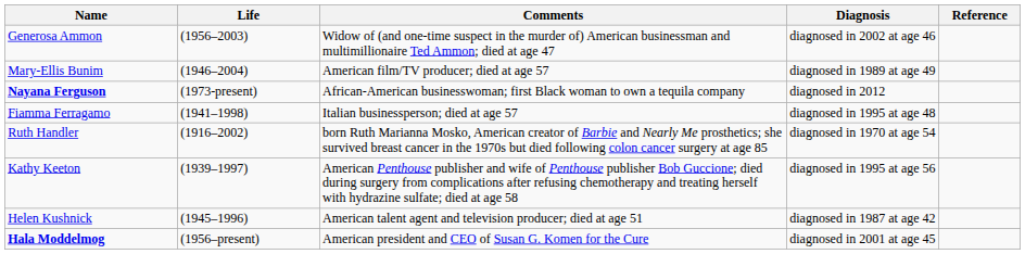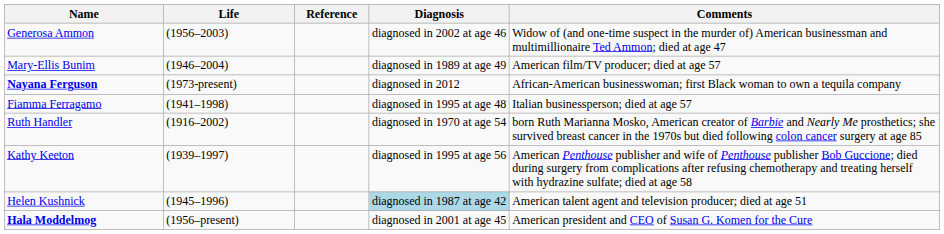 <table class=wikitable>
 <tr>
 <th style="width:17%;">Name</th>
 <th style="width:14%;">Life</th>
+<th style="width:8%;">Reference</th>
+<th style="width:15%;">Diagnosis</th>
 <th style="width:46%;">Comments</th>
-<th style="width:15%;">Diagnosis</th>
-<th style="width:8%;">Reference</th>
 </tr>
 <tr valign="top">
 <td><a href='#'>Generosa Ammon</a></td>
 <td>(1956–2003)</td>
+<td></td>
+<td>diagnosed in 2002 at age 46</td>
 <td>Widow of (and one-time suspect in the murder of) American businessman and multimillionaire <a href='#'>Ted Ammon</a>; died at age 47</td>
-<td>diagnosed in 2002 at age 46</td>
-<td></td>
 </tr>
 <tr valign="top">
 <td><a href='#'>Mary-Ellis Bunim</a></td>
 <td>(1946–2004)</td>
+<td></td>
+<td>diagnosed in 1989 at age 49</td>
 <td>American film/TV producer; died at age 57</td>
-<td>diagnosed in 1989 at age 49</td>
-<td></td>
 </tr>
 <tr valign="top">
 <td><strong><a href='#'>Nayana Ferguson</a></strong></td>
 <td>(1973-present)</td>
+<td></td>
+<td>diagnosed in 2012</td>
 <td>African-American businesswoman; first Black woman to own a tequila company</td>
-<td>diagnosed in 2012</td>
-<td></td>
 </tr>
 <tr valign="top">
 <td><a href='#'>Fiamma Ferragamo</a></td>
 <td>(1941–1998)</td>
+<td></td>
+<td>diagnosed in 1995 at age 48</td>
 <td>Italian businessperson; died at age 57</td>
-<td>diagnosed in 1995 at age 48</td>
-<td></td>
 </tr>
 <tr valign="top">
 <td><a href='#'>Ruth Handler</a></td>
 <td>(1916–2002)</td>
+<td></td>
+<td>diagnosed in 1970 at age 54</td>
 <td>born Ruth Marianna Mosko, American creator of <em><a href='#'>Barbie</a></em> and <em>Nearly Me</em> prosthetics; she survived breast cancer in the 1970s but died following <a href='#'>colon cancer</a> surgery at age 85</td>
-<td>diagnosed in 1970 at age 54</td>
-<td></td>
 </tr>
 <tr valign="top">
 <td><a href='#'>Kathy Keeton</a></td>
 <td>(1939–1997)</td>
+<td></td>
+<td>diagnosed in 1995 at age 56</td>
 <td>American <a href='#'><em>Penthouse</em></a> publisher and wife of <a href='#'><em>Penthouse</em></a> publisher <a href='#'>Bob Guccione</a>; died during surgery from complications after refusing chemotherapy and treating herself with hydrazine sulfate; died at age 58</td>
-<td>diagnosed in 1995 at age 56</td>
-<td></td>
 </tr>
 <tr valign="top">
 <td><a href='#'>Helen Kushnick</a></td>
 <td>(1945–1996)</td>
+<td></td>
+<td style="background: lightblue;">diagnosed in 1987 at age 42</td>
 <td>American talent agent and television producer; died at age 51</td>
-<td>diagnosed in 1987 at age 42</td>
-<td></td>
 </tr>
 <tr valign="top">
 <td><strong><a href='#'>Hala Moddelmog</a></strong></td>
 <td>(1956–present)</td>
+<td></td>
+<td>diagnosed in 2001 at age 45</td>
 <td>American president and <a href='#'>CEO</a> of <a href='#'>Susan G. Komen for the Cure</a></td>
-<td>diagnosed in 2001 at age 45</td>
-<td></td>
 </tr>
 </table>
